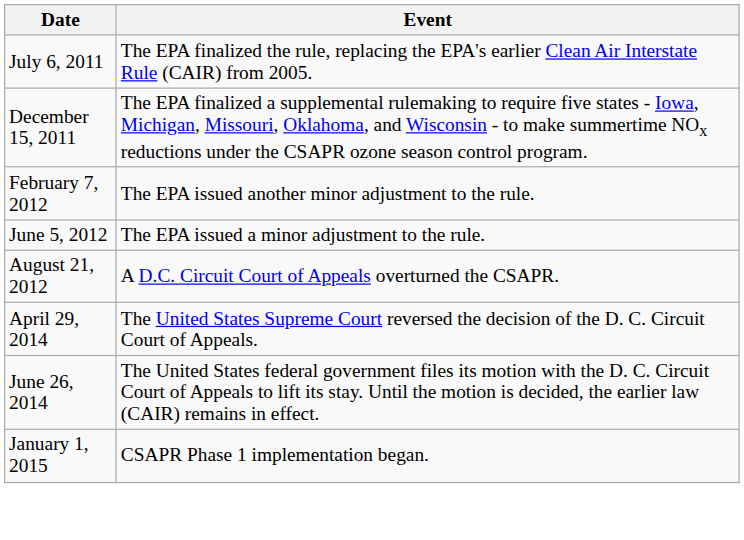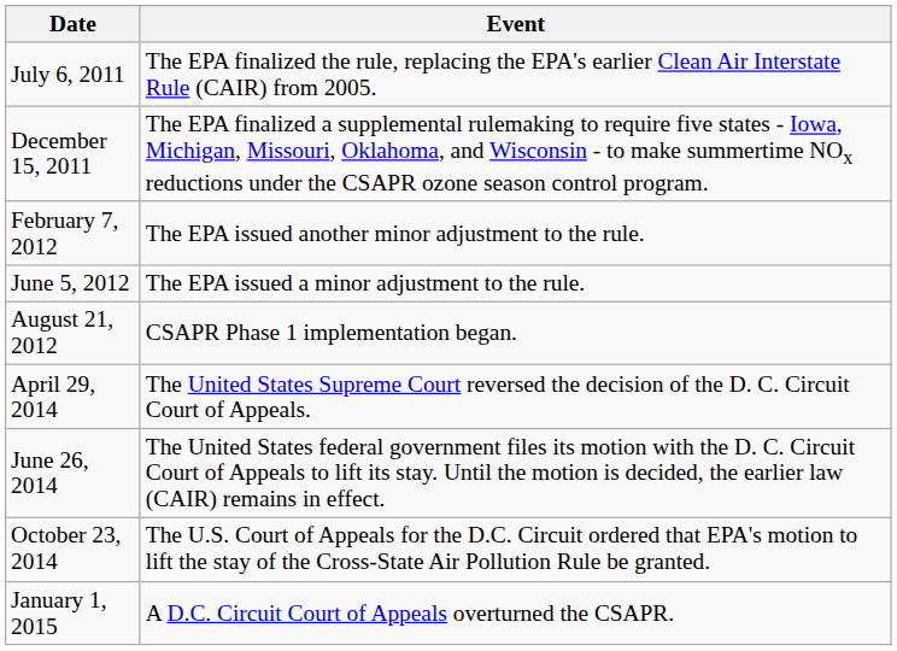 <table class="wikitable">
 <tr>
 <th>Date</th>
 <th>Event</th>
 </tr>
 <tr>
 <td>July 6, 2011</td>
 <td>The EPA finalized the rule, replacing the EPA's earlier <a href='#'>Clean Air Interstate Rule</a> (CAIR) from 2005.</td>
 </tr>
 <tr>
 <td>December 15, 2011</td>
 <td>The EPA finalized a supplemental rulemaking to require five states - <a href='#'>Iowa</a>, <a href='#'>Michigan</a>, <a href='#'>Missouri</a>, <a href='#'>Oklahoma</a>, and <a href='#'>Wisconsin</a> - to make summertime NO<sub>x</sub> reductions under the CSAPR ozone season control program.</td>
 </tr>
 <tr>
 <td>February 7, 2012</td>
 <td>The EPA issued another minor adjustment to the rule.</td>
 </tr>
 <tr>
 <td>June 5, 2012</td>
 <td>The EPA issued a minor adjustment to the rule.</td>
 </tr>
 <tr>
 <td>August 21, 2012</td>
-<td>A <a href='#'>D.C. Circuit Court of Appeals</a> overturned the CSAPR.</td>
+<td>CSAPR Phase 1 implementation began.</td>
 </tr>
 <tr>
 <td>April 29, 2014</td>
 <td>The <a href='#'>United States Supreme Court</a> reversed the decision of the D. C. Circuit Court of Appeals.</td>
 </tr>
 <tr>
 <td>June 26, 2014</td>
 <td>The United States federal government files its motion with the D. C. Circuit Court of Appeals to lift its stay. Until the motion is decided, the earlier law (CAIR) remains in effect.</td>
 </tr>
 <tr>
+<td>October 23, 2014</td>
+<td>The U.S. Court of Appeals for the D.C. Circuit ordered that EPA's motion to lift the stay of the Cross-State Air Pollution Rule be granted.</td>
+</tr>
+<tr>
 <td>January 1, 2015</td>
-<td>CSAPR Phase 1 implementation began.</td>
+<td>A <a href='#'>D.C. Circuit Court of Appeals</a> overturned the CSAPR.</td>
 </tr>
 </table>
